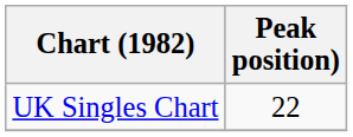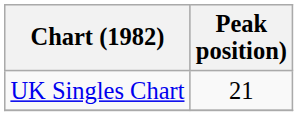 <table class="wikitable sortable">
 <tr>
 <th align="left">Chart (1982)</th>
 <th align="center">Peak<br>position)</th>
 </tr>
 <tr>
 <td><a href='#'>UK Singles Chart</a></td>
-<td align="center">22</td>
+<td align="center">21</td>
 </tr>
 <tr>
 </tr>
 </table>
